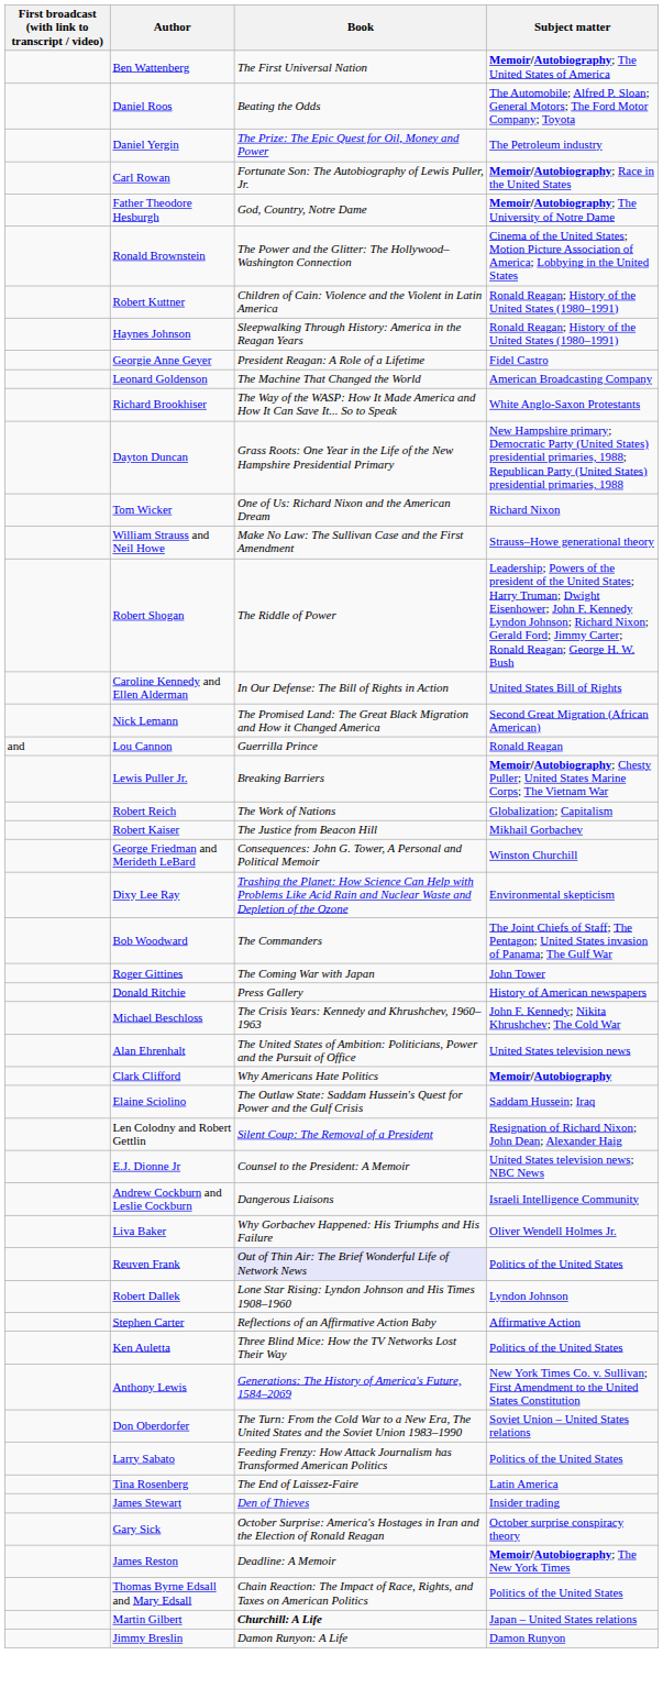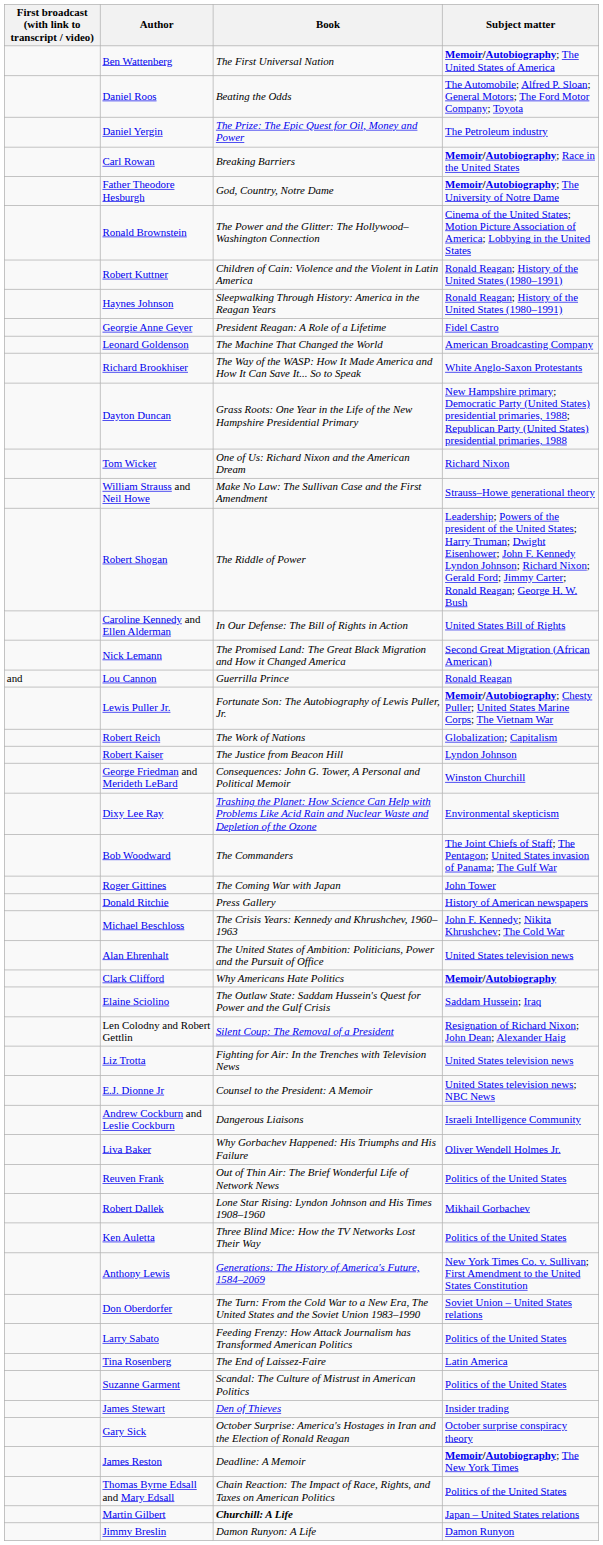 <table class="wikitable" width="99%">
 <tr>
 <th width="100">First broadcast<br>(with link to<br>transcript / video)</th>
 <th width="120">Author</th>
 <th width="250">Book</th>
 <th width="150">Subject matter</th>
 </tr>
 <tr>
 <td></td>
 <td><a href='#'>Ben Wattenberg</a></td>
 <td><em>The First Universal Nation</em></td>
 <td><strong><a href='#'>Memoir</a>/<a href='#'>Autobiography</a></strong>; <a href='#'>The United States of America</a></td>
 </tr>
 <tr>
 <td></td>
 <td><a href='#'>Daniel Roos</a></td>
 <td><em>Beating the Odds</em></td>
 <td><a href='#'>The Automobile</a>; <a href='#'>Alfred P. Sloan</a>; <a href='#'>General Motors</a>; <a href='#'>The Ford Motor Company</a>; <a href='#'>Toyota</a></td>
 </tr>
 <tr>
 <td></td>
 <td><a href='#'>Daniel Yergin</a></td>
 <td><em><a href='#'>The Prize: The Epic Quest for Oil, Money and Power</a></em></td>
 <td><a href='#'>The Petroleum industry</a></td>
 </tr>
 <tr>
 <td></td>
 <td><a href='#'>Carl Rowan</a></td>
-<td><em>Fortunate Son: The Autobiography of Lewis Puller, Jr.</em></td>
+<td><em>Breaking Barriers</em></td>
 <td><strong><a href='#'>Memoir</a>/<a href='#'>Autobiography</a></strong>; <a href='#'>Race in the United States</a></td>
 </tr>
 <tr>
 <td></td>
 <td><a href='#'>Father Theodore Hesburgh</a></td>
 <td><em>God, Country, Notre Dame</em></td>
 <td><strong><a href='#'>Memoir</a>/<a href='#'>Autobiography</a></strong>; <a href='#'>The University of Notre Dame</a></td>
 </tr>
 <tr>
 <td></td>
 <td><a href='#'>Ronald Brownstein</a></td>
 <td><em>The Power and the Glitter: The Hollywood–Washington Connection</em></td>
 <td><a href='#'>Cinema of the United States</a>; <a href='#'>Motion Picture Association of America</a>; <a href='#'>Lobbying in the United States</a></td>
 </tr>
 <tr>
 <td></td>
 <td><a href='#'>Robert Kuttner</a></td>
 <td><em>Children of Cain: Violence and the Violent in Latin America</em></td>
 <td><a href='#'>Ronald Reagan</a>; <a href='#'>History of the United States (1980–1991)</a></td>
 </tr>
 <tr>
 <td></td>
 <td><a href='#'>Haynes Johnson</a></td>
 <td><em>Sleepwalking Through History: America in the Reagan Years</em></td>
 <td><a href='#'>Ronald Reagan</a>; <a href='#'>History of the United States (1980–1991)</a></td>
 </tr>
 <tr>
 <td></td>
 <td><a href='#'>Georgie Anne Geyer</a></td>
 <td><em>President Reagan: A Role of a Lifetime</em></td>
 <td><a href='#'>Fidel Castro</a></td>
 </tr>
 <tr>
 <td></td>
 <td><a href='#'>Leonard Goldenson</a></td>
 <td><em>The Machine That Changed the World</em></td>
 <td><a href='#'>American Broadcasting Company</a></td>
 </tr>
 <tr>
 <td></td>
 <td><a href='#'>Richard Brookhiser</a></td>
 <td><em>The Way of the WASP: How It Made America and How It Can Save It... So to Speak</em></td>
 <td><a href='#'>White Anglo-Saxon Protestants</a></td>
 </tr>
 <tr>
 <td></td>
 <td><a href='#'>Dayton Duncan</a></td>
 <td><em>Grass Roots: One Year in the Life of the New Hampshire Presidential Primary</em></td>
 <td><a href='#'>New Hampshire primary</a>; <a href='#'>Democratic Party (United States) presidential primaries, 1988</a>; <a href='#'>Republican Party (United States) presidential primaries, 1988</a></td>
 </tr>
 <tr>
 <td></td>
 <td><a href='#'>Tom Wicker</a></td>
 <td><em>One of Us: Richard Nixon and the American Dream</em></td>
 <td><a href='#'>Richard Nixon</a></td>
 </tr>
 <tr>
 <td></td>
 <td><a href='#'>William Strauss</a> and <a href='#'>Neil Howe</a></td>
 <td><em>Make No Law: The Sullivan Case and the First Amendment</em></td>
 <td><a href='#'>Strauss–Howe generational theory</a></td>
 </tr>
 <tr>
 <td></td>
 <td><a href='#'>Robert Shogan</a></td>
 <td><em>The Riddle of Power</em></td>
 <td><a href='#'>Leadership</a>; <a href='#'>Powers of the president of the United States</a>; <a href='#'>Harry Truman</a>; <a href='#'>Dwight Eisenhower</a>; <a href='#'>John F. Kennedy</a> <a href='#'>Lyndon Johnson</a>; <a href='#'>Richard Nixon</a>; <a href='#'>Gerald Ford</a>; <a href='#'>Jimmy Carter</a>; <a href='#'>Ronald Reagan</a>; <a href='#'>George H. W. Bush</a></td>
 </tr>
 <tr>
 <td></td>
 <td><a href='#'>Caroline Kennedy</a> and <a href='#'>Ellen Alderman</a></td>
 <td><em>In Our Defense: The Bill of Rights in Action</em></td>
 <td><a href='#'>United States Bill of Rights</a></td>
 </tr>
 <tr>
 <td></td>
 <td><a href='#'>Nick Lemann</a></td>
 <td><em>The Promised Land: The Great Black Migration and How it Changed America</em></td>
 <td><a href='#'>Second Great Migration (African American)</a></td>
 </tr>
 <tr>
 <td> and </td>
 <td><a href='#'>Lou Cannon</a></td>
 <td><em>Guerrilla Prince</em></td>
 <td><a href='#'>Ronald Reagan</a></td>
 </tr>
 <tr>
 <td></td>
 <td><a href='#'>Lewis Puller Jr.</a></td>
-<td><em>Breaking Barriers</em></td>
+<td><em>Fortunate Son: The Autobiography of Lewis Puller, Jr.</em></td>
 <td><strong><a href='#'>Memoir</a>/<a href='#'>Autobiography</a></strong>; <a href='#'>Chesty Puller</a>; <a href='#'>United States Marine Corps</a>; <a href='#'>The Vietnam War</a></td>
 </tr>
 <tr>
 <td></td>
 <td><a href='#'>Robert Reich</a></td>
 <td><em>The Work of Nations</em></td>
 <td><a href='#'>Globalization</a>; <a href='#'>Capitalism</a></td>
 </tr>
 <tr>
 <td></td>
 <td><a href='#'>Robert Kaiser</a></td>
 <td><em>The Justice from Beacon Hill</em></td>
-<td><a href='#'>Mikhail Gorbachev</a></td>
+<td><a href='#'>Lyndon Johnson</a></td>
 </tr>
 <tr>
 <td></td>
 <td><a href='#'>George Friedman</a> and <a href='#'>Merideth LeBard</a></td>
 <td><em>Consequences: John G. Tower, A Personal and Political Memoir</em></td>
 <td><a href='#'>Winston Churchill</a></td>
 </tr>
 <tr>
 <td></td>
 <td><a href='#'>Dixy Lee Ray</a></td>
 <td><em><a href='#'>Trashing the Planet: How Science Can Help with Problems Like Acid Rain and Nuclear Waste and Depletion of the Ozone</a></em></td>
 <td><a href='#'>Environmental skepticism</a></td>
 </tr>
 <tr>
 <td></td>
 <td><a href='#'>Bob Woodward</a></td>
 <td><em>The Commanders</em></td>
 <td><a href='#'>The Joint Chiefs of Staff</a>; <a href='#'>The Pentagon</a>; <a href='#'>United States invasion of Panama</a>; <a href='#'>The Gulf War</a></td>
 </tr>
 <tr>
 <td></td>
 <td><a href='#'>Roger Gittines</a></td>
 <td><em>The Coming War with Japan</em></td>
 <td><a href='#'>John Tower</a></td>
 </tr>
 <tr>
 <td></td>
 <td><a href='#'>Donald Ritchie</a></td>
 <td><em>Press Gallery</em></td>
 <td><a href='#'>History of American newspapers</a></td>
 </tr>
 <tr>
 <td></td>
 <td><a href='#'>Michael Beschloss</a></td>
 <td><em>The Crisis Years: Kennedy and Khrushchev, 1960–1963</em></td>
 <td><a href='#'>John F. Kennedy</a>; <a href='#'>Nikita Khrushchev</a>; <a href='#'>The Cold War</a></td>
 </tr>
 <tr>
 <td></td>
 <td><a href='#'>Alan Ehrenhalt</a></td>
 <td><em>The United States of Ambition: Politicians, Power and the Pursuit of Office</em></td>
 <td><a href='#'>United States television news</a></td>
 </tr>
 <tr>
 <td></td>
 <td><a href='#'>Clark Clifford</a></td>
 <td><em>Why Americans Hate Politics</em></td>
 <td><strong><a href='#'>Memoir</a>/<a href='#'>Autobiography</a></strong></td>
 </tr>
 <tr>
 <td></td>
 <td><a href='#'>Elaine Sciolino</a></td>
 <td><em>The Outlaw State: Saddam Hussein's Quest for Power and the Gulf Crisis</em></td>
 <td><a href='#'>Saddam Hussein</a>; <a href='#'>Iraq</a></td>
 </tr>
 <tr>
 <td></td>
 <td>Len Colodny and Robert Gettlin</td>
 <td><em><a href='#'>Silent Coup: The Removal of a President</a></em></td>
 <td><a href='#'>Resignation of Richard Nixon</a>; <a href='#'>John Dean</a>; <a href='#'>Alexander Haig</a></td>
 </tr>
 <tr>
 <td></td>
+<td><a href='#'>Liz Trotta</a></td>
+<td><em>Fighting for Air: In the Trenches with Television News</em></td>
+<td><a href='#'>United States television news</a></td>
+</tr>
+<tr>
+<td></td>
 <td><a href='#'>E.J. Dionne Jr</a></td>
 <td><em>Counsel to the President: A Memoir</em></td>
 <td><a href='#'>United States television news</a>; <a href='#'>NBC News</a></td>
 </tr>
 <tr>
 <td></td>
 <td><a href='#'>Andrew Cockburn</a> and <a href='#'>Leslie Cockburn</a></td>
 <td><em>Dangerous Liaisons</em></td>
 <td><a href='#'>Israeli Intelligence Community</a></td>
 </tr>
 <tr>
 <td></td>
 <td><a href='#'>Liva Baker</a></td>
 <td><em>Why Gorbachev Happened: His Triumphs and His Failure</em></td>
 <td><a href='#'>Oliver Wendell Holmes Jr.</a></td>
 </tr>
 <tr>
 <td></td>
 <td><a href='#'>Reuven Frank</a></td>
-<td style="background: lavender;"><em>Out of Thin Air: The Brief Wonderful Life of Network News</em></td>
+<td><em>Out of Thin Air: The Brief Wonderful Life of Network News</em></td>
 <td><a href='#'>Politics of the United States</a></td>
 </tr>
 <tr>
 <td></td>
 <td><a href='#'>Robert Dallek</a></td>
 <td><em>Lone Star Rising: Lyndon Johnson and His Times 1908–1960</em></td>
-<td><a href='#'>Lyndon Johnson</a></td>
-</tr>
-<tr>
-<td></td>
-<td><a href='#'>Stephen Carter</a></td>
-<td><em>Reflections of an Affirmative Action Baby</em></td>
-<td><a href='#'>Affirmative Action</a></td>
+<td><a href='#'>Mikhail Gorbachev</a></td>
 </tr>
 <tr>
 <td></td>
 <td><a href='#'>Ken Auletta</a></td>
 <td><em>Three Blind Mice: How the TV Networks Lost Their Way</em></td>
 <td><a href='#'>Politics of the United States</a></td>
 </tr>
 <tr>
 <td></td>
 <td><a href='#'>Anthony Lewis</a></td>
 <td><em><a href='#'>Generations: The History of America's Future, 1584–2069</a></em></td>
 <td><a href='#'>New York Times Co. v. Sullivan</a>; <a href='#'>First Amendment to the United States Constitution</a></td>
 </tr>
 <tr>
 <td></td>
 <td><a href='#'>Don Oberdorfer</a></td>
 <td><em>The Turn: From the Cold War to a New Era, The United States and the Soviet Union 1983–1990</em></td>
 <td><a href='#'>Soviet Union – United States relations</a></td>
 </tr>
 <tr>
 <td></td>
 <td><a href='#'>Larry Sabato</a></td>
 <td><em>Feeding Frenzy: How Attack Journalism has Transformed American Politics</em></td>
 <td><a href='#'>Politics of the United States</a></td>
 </tr>
 <tr>
 <td></td>
 <td><a href='#'>Tina Rosenberg</a></td>
 <td><em>The End of Laissez-Faire</em></td>
 <td><a href='#'>Latin America</a></td>
+</tr>
+<tr>
+<td></td>
+<td><a href='#'>Suzanne Garment</a></td>
+<td><em>Scandal: The Culture of Mistrust in American Politics</em></td>
+<td><a href='#'>Politics of the United States</a></td>
 </tr>
 <tr>
 <td></td>
 <td><a href='#'>James Stewart</a></td>
 <td><em><a href='#'>Den of Thieves</a></em></td>
 <td><a href='#'>Insider trading</a></td>
 </tr>
 <tr>
 <td></td>
 <td><a href='#'>Gary Sick</a></td>
 <td><em>October Surprise: America's Hostages in Iran and the Election of Ronald Reagan</em></td>
 <td><a href='#'>October surprise conspiracy theory</a></td>
 </tr>
 <tr>
 <td></td>
 <td><a href='#'>James Reston</a></td>
 <td><em>Deadline: A Memoir</em></td>
 <td><strong><a href='#'>Memoir</a>/<a href='#'>Autobiography</a></strong>; <a href='#'>The New York Times</a></td>
 </tr>
 <tr>
 <td></td>
 <td><a href='#'>Thomas Byrne Edsall</a> and <a href='#'>Mary Edsall</a></td>
 <td><em>Chain Reaction: The Impact of Race, Rights, and Taxes on American Politics</em></td>
 <td><a href='#'>Politics of the United States</a></td>
 </tr>
 <tr>
 <td></td>
 <td><a href='#'>Martin Gilbert</a></td>
 <td><strong><em>Churchill: A Life</em></strong></td>
 <td><a href='#'>Japan – United States relations</a></td>
 </tr>
 <tr>
 <td></td>
 <td><a href='#'>Jimmy Breslin</a></td>
 <td><em>Damon Runyon: A Life</em></td>
 <td><a href='#'>Damon Runyon</a></td>
 </tr>
 </table>
